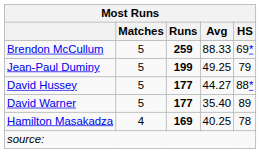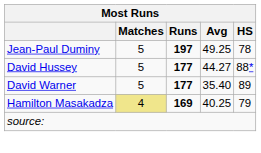 <table class="wikitable" style="text-align:center;">
 <tr>
 <th colspan=5>Most Runs</th>
 </tr>
 <tr>
 <th></th>
 <th>Matches</th>
 <th>Runs</th>
 <th>Avg</th>
 <th>HS</th>
 </tr>
 <tr>
-<td align="left"> <a href='#'>Brendon McCullum</a></td>
-<td>5</td>
-<td><strong>259</strong></td>
-<td>88.33</td>
-<td>69<a href='#'>*</a></td>
-</tr>
-<tr>
 <td align="left"> <a href='#'>Jean-Paul Duminy</a></td>
 <td>5</td>
-<td><strong>199</strong></td>
+<td><strong>197</strong></td>
 <td>49.25</td>
-<td>79</td>
+<td>78</td>
 </tr>
 <tr>
 <td align="left"> <a href='#'>David Hussey</a></td>
 <td>5</td>
 <td><strong>177</strong></td>
 <td>44.27</td>
 <td>88<a href='#'>*</a></td>
 </tr>
 <tr>
 <td align="left"> <a href='#'>David Warner</a></td>
 <td>5</td>
 <td><strong>177</strong></td>
 <td>35.40</td>
 <td>89</td>
 </tr>
 <tr>
 <td align="left"> <a href='#'>Hamilton Masakadza</a></td>
-<td>4</td>
+<td style="background: khaki;">4</td>
 <td><strong>169</strong></td>
 <td>40.25</td>
-<td>78</td>
+<td>79</td>
 </tr>
 <tr>
 <td colspan="5" style="text-align:left;"><em>source:</em> </td>
 </tr>
 </table>
